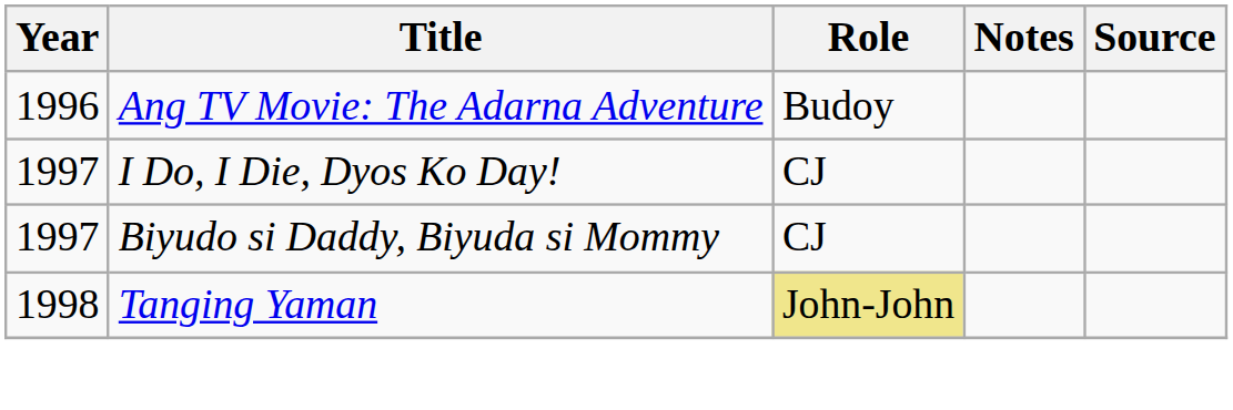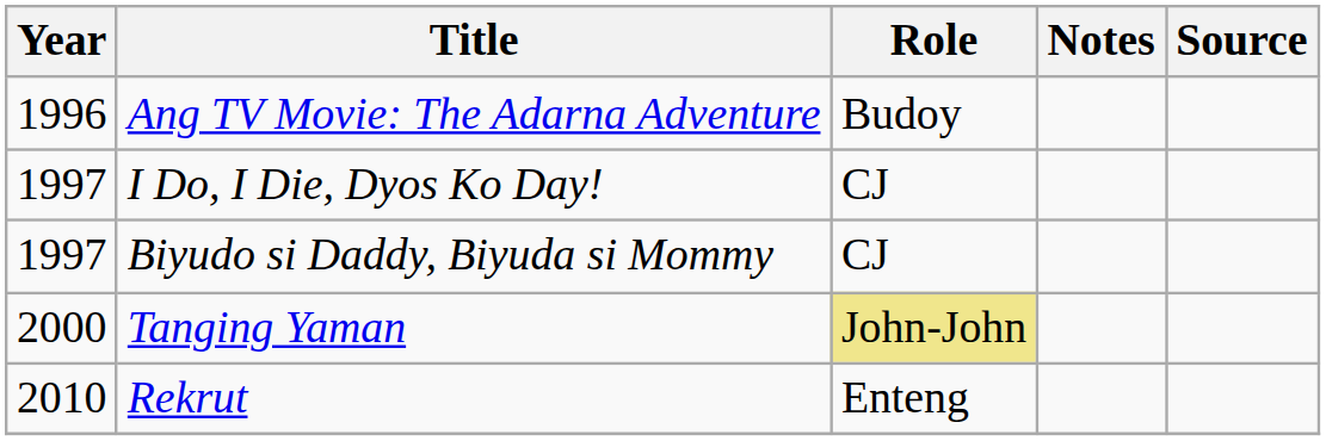 <table class="wikitable sortable" >
 <tr>
 <th>Year</th>
 <th>Title</th>
 <th>Role</th>
 <th class="unsortable">Notes </th>
 <th class="unsortable">Source </th>
 </tr>
 <tr>
 <td>1996</td>
 <td><a href='#'><em>Ang TV Movie: The Adarna Adventure</em></a></td>
 <td>Budoy</td>
 <td></td>
 <td></td>
 </tr>
 <tr>
 <td>1997</td>
 <td><em>I Do, I Die, Dyos Ko Day!</em></td>
 <td>CJ</td>
 <td></td>
 <td></td>
 </tr>
 <tr>
 <td>1997</td>
 <td><em>Biyudo si Daddy, Biyuda si Mommy</em></td>
 <td>CJ</td>
 <td></td>
 <td></td>
 </tr>
 <tr>
-<td>1998</td>
+<td>2000</td>
 <td><em><a href='#'>Tanging Yaman</a></em></td>
 <td style="background: khaki;">John-John</td>
 <td></td>
 <td></td>
 </tr>
 <tr>
+<td>2010</td>
+<td><em><a href='#'>Rekrut</a></em></td>
+<td>Enteng</td>
+<td></td>
+<td></td>
+</tr>
+<tr>
 </tr>
 </table>
